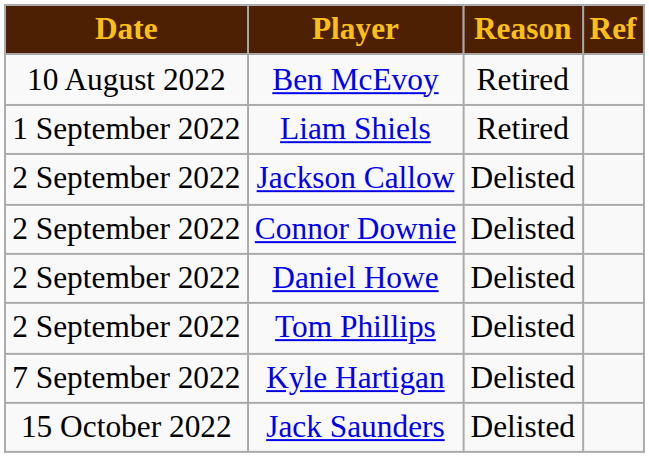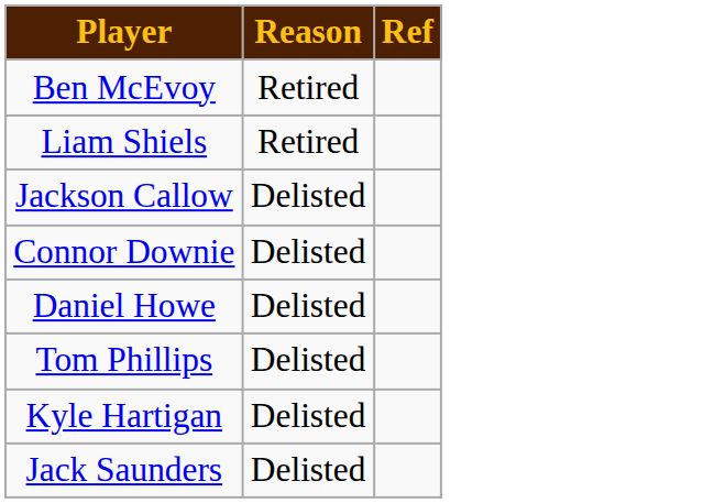 <table class="wikitable" style="text-align:center">
 <tr>
-<th style="background: #4D2004; color: #FBBF15">Date</th>
 <th style="background: #4D2004; color: #FBBF15">Player</th>
 <th style="background: #4D2004; color: #FBBF15">Reason</th>
 <th style="background: #4D2004; color: #FBBF15">Ref</th>
 </tr>
 <tr>
-<td>10 August 2022</td>
 <td><a href='#'>Ben McEvoy</a></td>
 <td>Retired</td>
 <td></td>
 </tr>
 <tr>
-<td>1 September 2022</td>
 <td><a href='#'>Liam Shiels</a></td>
 <td>Retired</td>
 <td></td>
 </tr>
 <tr>
-<td>2 September 2022</td>
 <td><a href='#'>Jackson Callow</a></td>
 <td>Delisted</td>
 <td></td>
 </tr>
 <tr>
-<td>2 September 2022</td>
 <td><a href='#'>Connor Downie</a></td>
 <td>Delisted</td>
 <td></td>
 </tr>
 <tr>
-<td>2 September 2022</td>
 <td><a href='#'>Daniel Howe</a></td>
 <td>Delisted</td>
 <td></td>
 </tr>
 <tr>
-<td>2 September 2022</td>
 <td><a href='#'>Tom Phillips</a></td>
 <td>Delisted</td>
 <td></td>
 </tr>
 <tr>
-<td>7 September 2022</td>
 <td><a href='#'>Kyle Hartigan</a></td>
 <td>Delisted</td>
 <td></td>
 </tr>
 <tr>
-<td>15 October 2022</td>
 <td><a href='#'>Jack Saunders</a></td>
 <td>Delisted</td>
 <td></td>
 </tr>
 </table>
